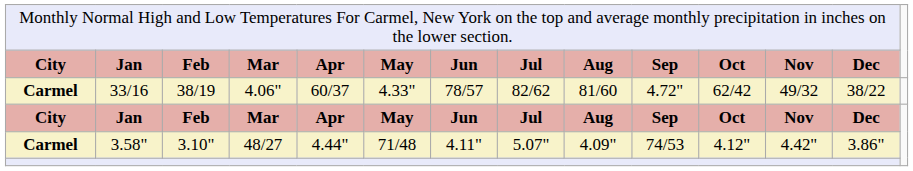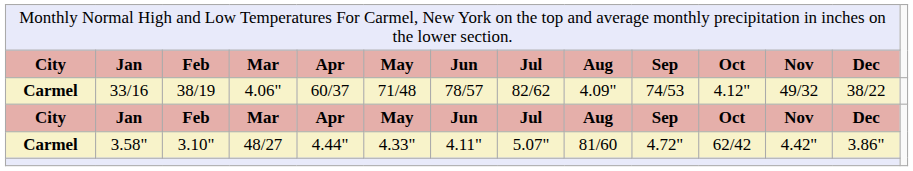 <table class="wikitable" align="center" style="font-size: 100%; margin-left:1em"|>
 <tr>
 <td colspan="13" style="text-align:center;font-size:100%;background:#E8EAFA;">Monthly Normal High and Low Temperatures For Carmel, New York on the top and average monthly precipitation in inches on the lower section.</td>
 </tr>
 <tr>
 <th style="background:#e5afaa; color:#000; height:15px;">City</th>
 <th style="background:#e5afaa; color:#000;">Jan</th>
 <th style="background:#e5afaa; color:#000;">Feb</th>
 <th style="background:#e5afaa; color:#000;">Mar</th>
 <th style="background:#e5afaa; color:#000;">Apr</th>
 <th style="background:#e5afaa; color:#000;">May</th>
 <th style="background:#e5afaa; color:#000;">Jun</th>
 <th style="background:#e5afaa; color:#000;">Jul</th>
 <th style="background:#e5afaa; color:#000;">Aug</th>
 <th style="background:#e5afaa; color:#000;">Sep</th>
 <th style="background:#e5afaa; color:#000;">Oct</th>
 <th style="background:#e5afaa; color:#000;">Nov</th>
 <th style="background:#e5afaa; color:#000;">Dec</th>
 </tr>
 <tr>
 <th style="background:#f8f3ca; color:#000; height:14px;">Carmel</th>
 <td style="text-align:center; background:#f8f3ca; color:#000;">33/16</td>
 <td style="text-align:center; background:#f8f3ca; color:#000;">38/19</td>
 <td style="text-align:center; background:#f8f3ca; color:#000;">4.06"</td>
 <td style="text-align:center; background:#f8f3ca; color:#000;">60/37</td>
-<td style="text-align:center; background:#f8f3ca; color:#000;">4.33"</td>
+<td style="text-align:center; background:#f8f3ca; color:#000;">71/48</td>
 <td style="text-align:center; background:#f8f3ca; color:#000;">78/57</td>
 <td style="text-align:center; background:#f8f3ca; color:#000;">82/62</td>
-<td style="text-align:center; background:#f8f3ca; color:#000;">81/60</td>
-<td style="text-align:center; background:#f8f3ca; color:#000;">4.72"</td>
-<td style="text-align:center; background:#f8f3ca; color:#000;">62/42</td>
+<td style="text-align:center; background:#f8f3ca; color:#000;">4.09"</td>
+<td style="text-align:center; background:#f8f3ca; color:#000;">74/53</td>
+<td style="text-align:center; background:#f8f3ca; color:#000;">4.12"</td>
 <td style="text-align:center; background:#f8f3ca; color:#000;">49/32</td>
 <td style="text-align:center; background:#f8f3ca; color:#000;">38/22</td>
 <td></td>
 </tr>
 <tr>
 <th style="background:#e5afaa; color:#000; height:15px;">City</th>
 <th style="background:#e5afaa; color:#000;">Jan</th>
 <th style="background:#e5afaa; color:#000;">Feb</th>
 <th style="background:#e5afaa; color:#000;">Mar</th>
 <th style="background:#e5afaa; color:#000;">Apr</th>
 <th style="background:#e5afaa; color:#000;">May</th>
 <th style="background:#e5afaa; color:#000;">Jun</th>
 <th style="background:#e5afaa; color:#000;">Jul</th>
 <th style="background:#e5afaa; color:#000;">Aug</th>
 <th style="background:#e5afaa; color:#000;">Sep</th>
 <th style="background:#e5afaa; color:#000;">Oct</th>
 <th style="background:#e5afaa; color:#000;">Nov</th>
 <th style="background:#e5afaa; color:#000;">Dec</th>
 </tr>
 <tr>
 <th style="background:#f8f3ca; color:#000; height:14px;">Carmel</th>
 <td style="text-align:center; background:#f8f3ca; color:#000;">3.58"</td>
 <td style="text-align:center; background:#f8f3ca; color:#000;">3.10"</td>
 <td style="text-align:center; background:#f8f3ca; color:#000;">48/27</td>
 <td style="text-align:center; background:#f8f3ca; color:#000;">4.44"</td>
-<td style="text-align:center; background:#f8f3ca; color:#000;">71/48</td>
+<td style="text-align:center; background:#f8f3ca; color:#000;">4.33"</td>
 <td style="text-align:center; background:#f8f3ca; color:#000;">4.11"</td>
 <td style="text-align:center; background:#f8f3ca; color:#000;">5.07"</td>
-<td style="text-align:center; background:#f8f3ca; color:#000;">4.09"</td>
-<td style="text-align:center; background:#f8f3ca; color:#000;">74/53</td>
-<td style="text-align:center; background:#f8f3ca; color:#000;">4.12"</td>
+<td style="text-align:center; background:#f8f3ca; color:#000;">81/60</td>
+<td style="text-align:center; background:#f8f3ca; color:#000;">4.72"</td>
+<td style="text-align:center; background:#f8f3ca; color:#000;">62/42</td>
 <td style="text-align:center; background:#f8f3ca; color:#000;">4.42"</td>
 <td style="text-align:center; background:#f8f3ca; color:#000;">3.86"</td>
 </tr>
 <tr>
 <td colspan="13" style="text-align:center;font-size:90%;background:#E8EAFA;"><em></em></td>
 </tr>
 </table>
